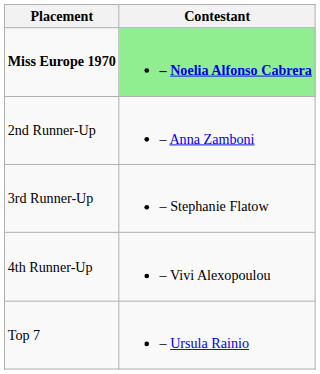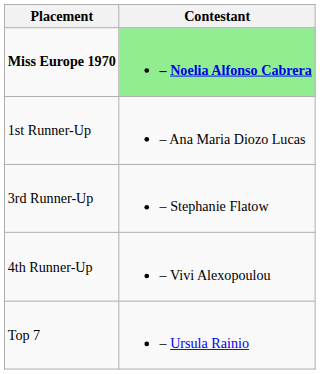 <table class="wikitable sortable" style="font-size: 95%;">
 <tr>
 <th>Placement</th>
 <th>Contestant</th>
 </tr>
 <tr>
 <td><strong>Miss Europe 1970</strong></td>
 <td style="background: lightgreen;"><br><ul><li><strong> – <a href='#'>Noelia Alfonso Cabrera</a></strong></li></ul></td>
 </tr>
 <tr>
-<td>2nd Runner-Up</td>
-<td><br><ul><li> – <a href='#'>Anna Zamboni</a></li></ul></td>
+<td>1st Runner-Up</td>
+<td><br><ul><li> – Ana Maria Diozo Lucas</li></ul></td>
 </tr>
 <tr>
 <td>3rd Runner-Up</td>
 <td><br><ul><li> – Stephanie Flatow</li></ul></td>
 </tr>
 <tr>
 <td>4th Runner-Up</td>
 <td><br><ul><li> – Vivi Alexopoulou</li></ul></td>
 </tr>
 <tr>
 <td>Top 7</td>
 <td><br><ul><li> – <a href='#'>Ursula Rainio</a></li></ul></td>
 </tr>
 </table>
